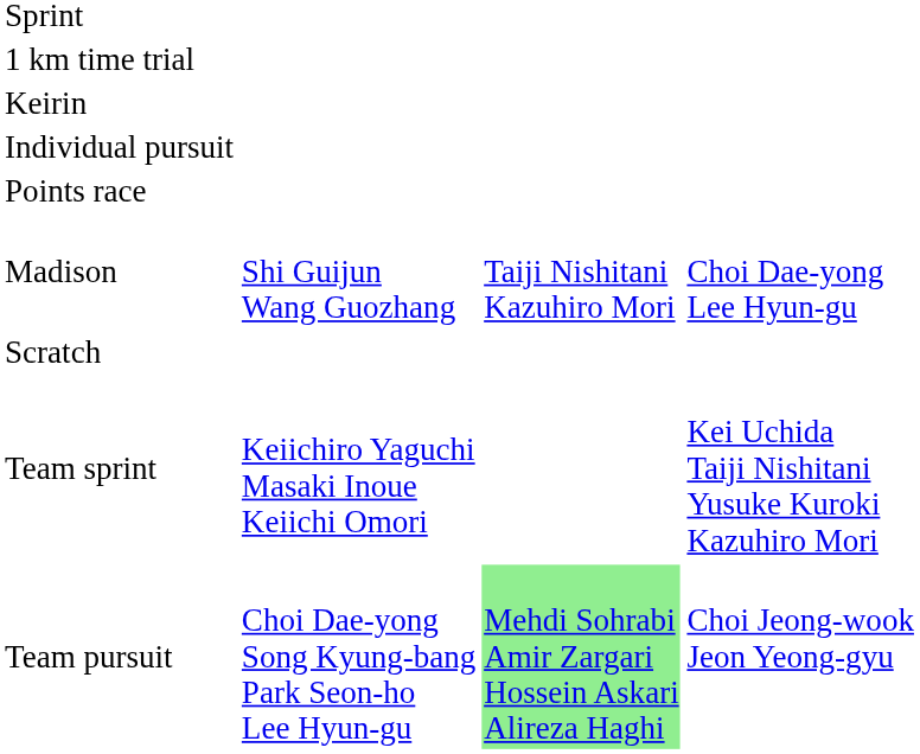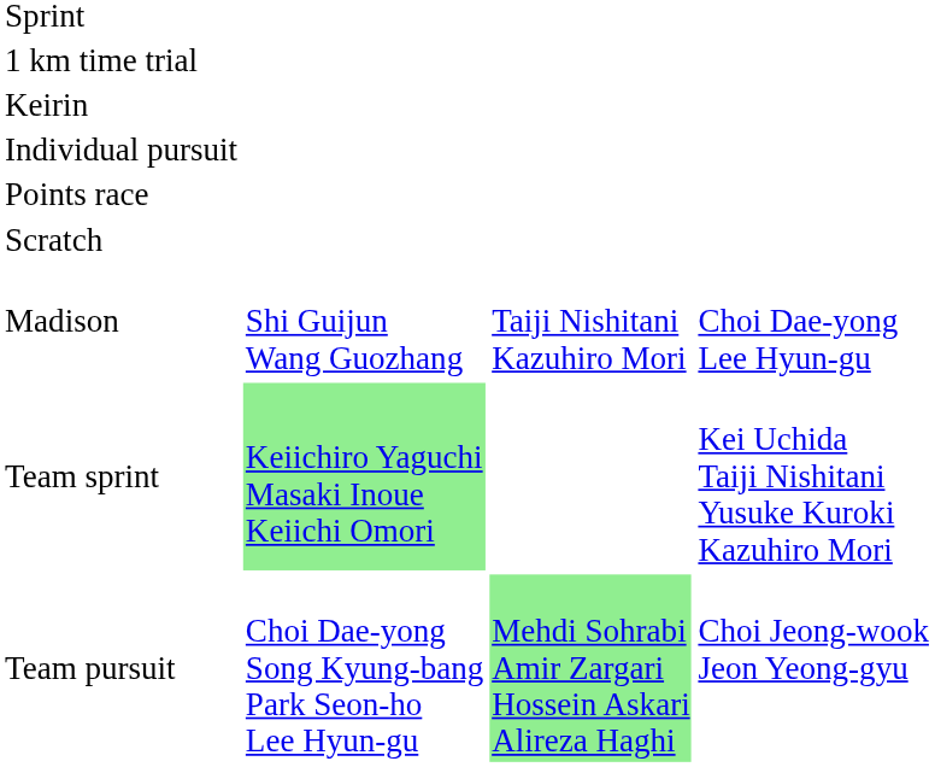 <table>
 <tr>
 <td>Sprint</td>
 <td></td>
 <td></td>
 <td></td>
 </tr>
 <tr>
 <td>1 km time trial</td>
 <td></td>
 <td></td>
 <td></td>
 </tr>
 <tr>
 <td>Keirin</td>
 <td></td>
 <td></td>
 <td></td>
 </tr>
 <tr>
 <td>Individual pursuit</td>
 <td></td>
 <td></td>
 <td></td>
 </tr>
 <tr>
 <td>Points race</td>
 <td></td>
 <td></td>
 <td></td>
 </tr>
 <tr>
+<td>Scratch</td>
+<td></td>
+<td></td>
+<td></td>
+</tr>
+<tr>
 <td>Madison</td>
 <td><br><a href='#'>Shi Guijun</a><br><a href='#'>Wang Guozhang</a></td>
 <td><br><a href='#'>Taiji Nishitani</a><br><a href='#'>Kazuhiro Mori</a></td>
 <td><br><a href='#'>Choi Dae-yong</a><br><a href='#'>Lee Hyun-gu</a></td>
 </tr>
 <tr>
-<td>Scratch</td>
-<td></td>
-<td></td>
-<td></td>
-</tr>
-<tr>
 <td>Team sprint</td>
-<td><br><a href='#'>Keiichiro Yaguchi</a><br><a href='#'>Masaki Inoue</a><br><a href='#'>Keiichi Omori</a></td>
+<td style="background: lightgreen;"><br><a href='#'>Keiichiro Yaguchi</a><br><a href='#'>Masaki Inoue</a><br><a href='#'>Keiichi Omori</a></td>
 <td valign=top></td>
 <td><br><a href='#'>Kei Uchida</a><br><a href='#'>Taiji Nishitani</a><br><a href='#'>Yusuke Kuroki</a><br><a href='#'>Kazuhiro Mori</a></td>
 </tr>
 <tr>
 <td>Team pursuit</td>
 <td><br><a href='#'>Choi Dae-yong</a><br><a href='#'>Song Kyung-bang</a><br><a href='#'>Park Seon-ho</a><br><a href='#'>Lee Hyun-gu</a></td>
 <td style="background: lightgreen;"><br><a href='#'>Mehdi Sohrabi</a><br><a href='#'>Amir Zargari</a><br><a href='#'>Hossein Askari</a><br><a href='#'>Alireza Haghi</a></td>
 <td valign=top><br><a href='#'>Choi Jeong-wook</a><br><a href='#'>Jeon Yeong-gyu</a></td>
 </tr>
 </table>
